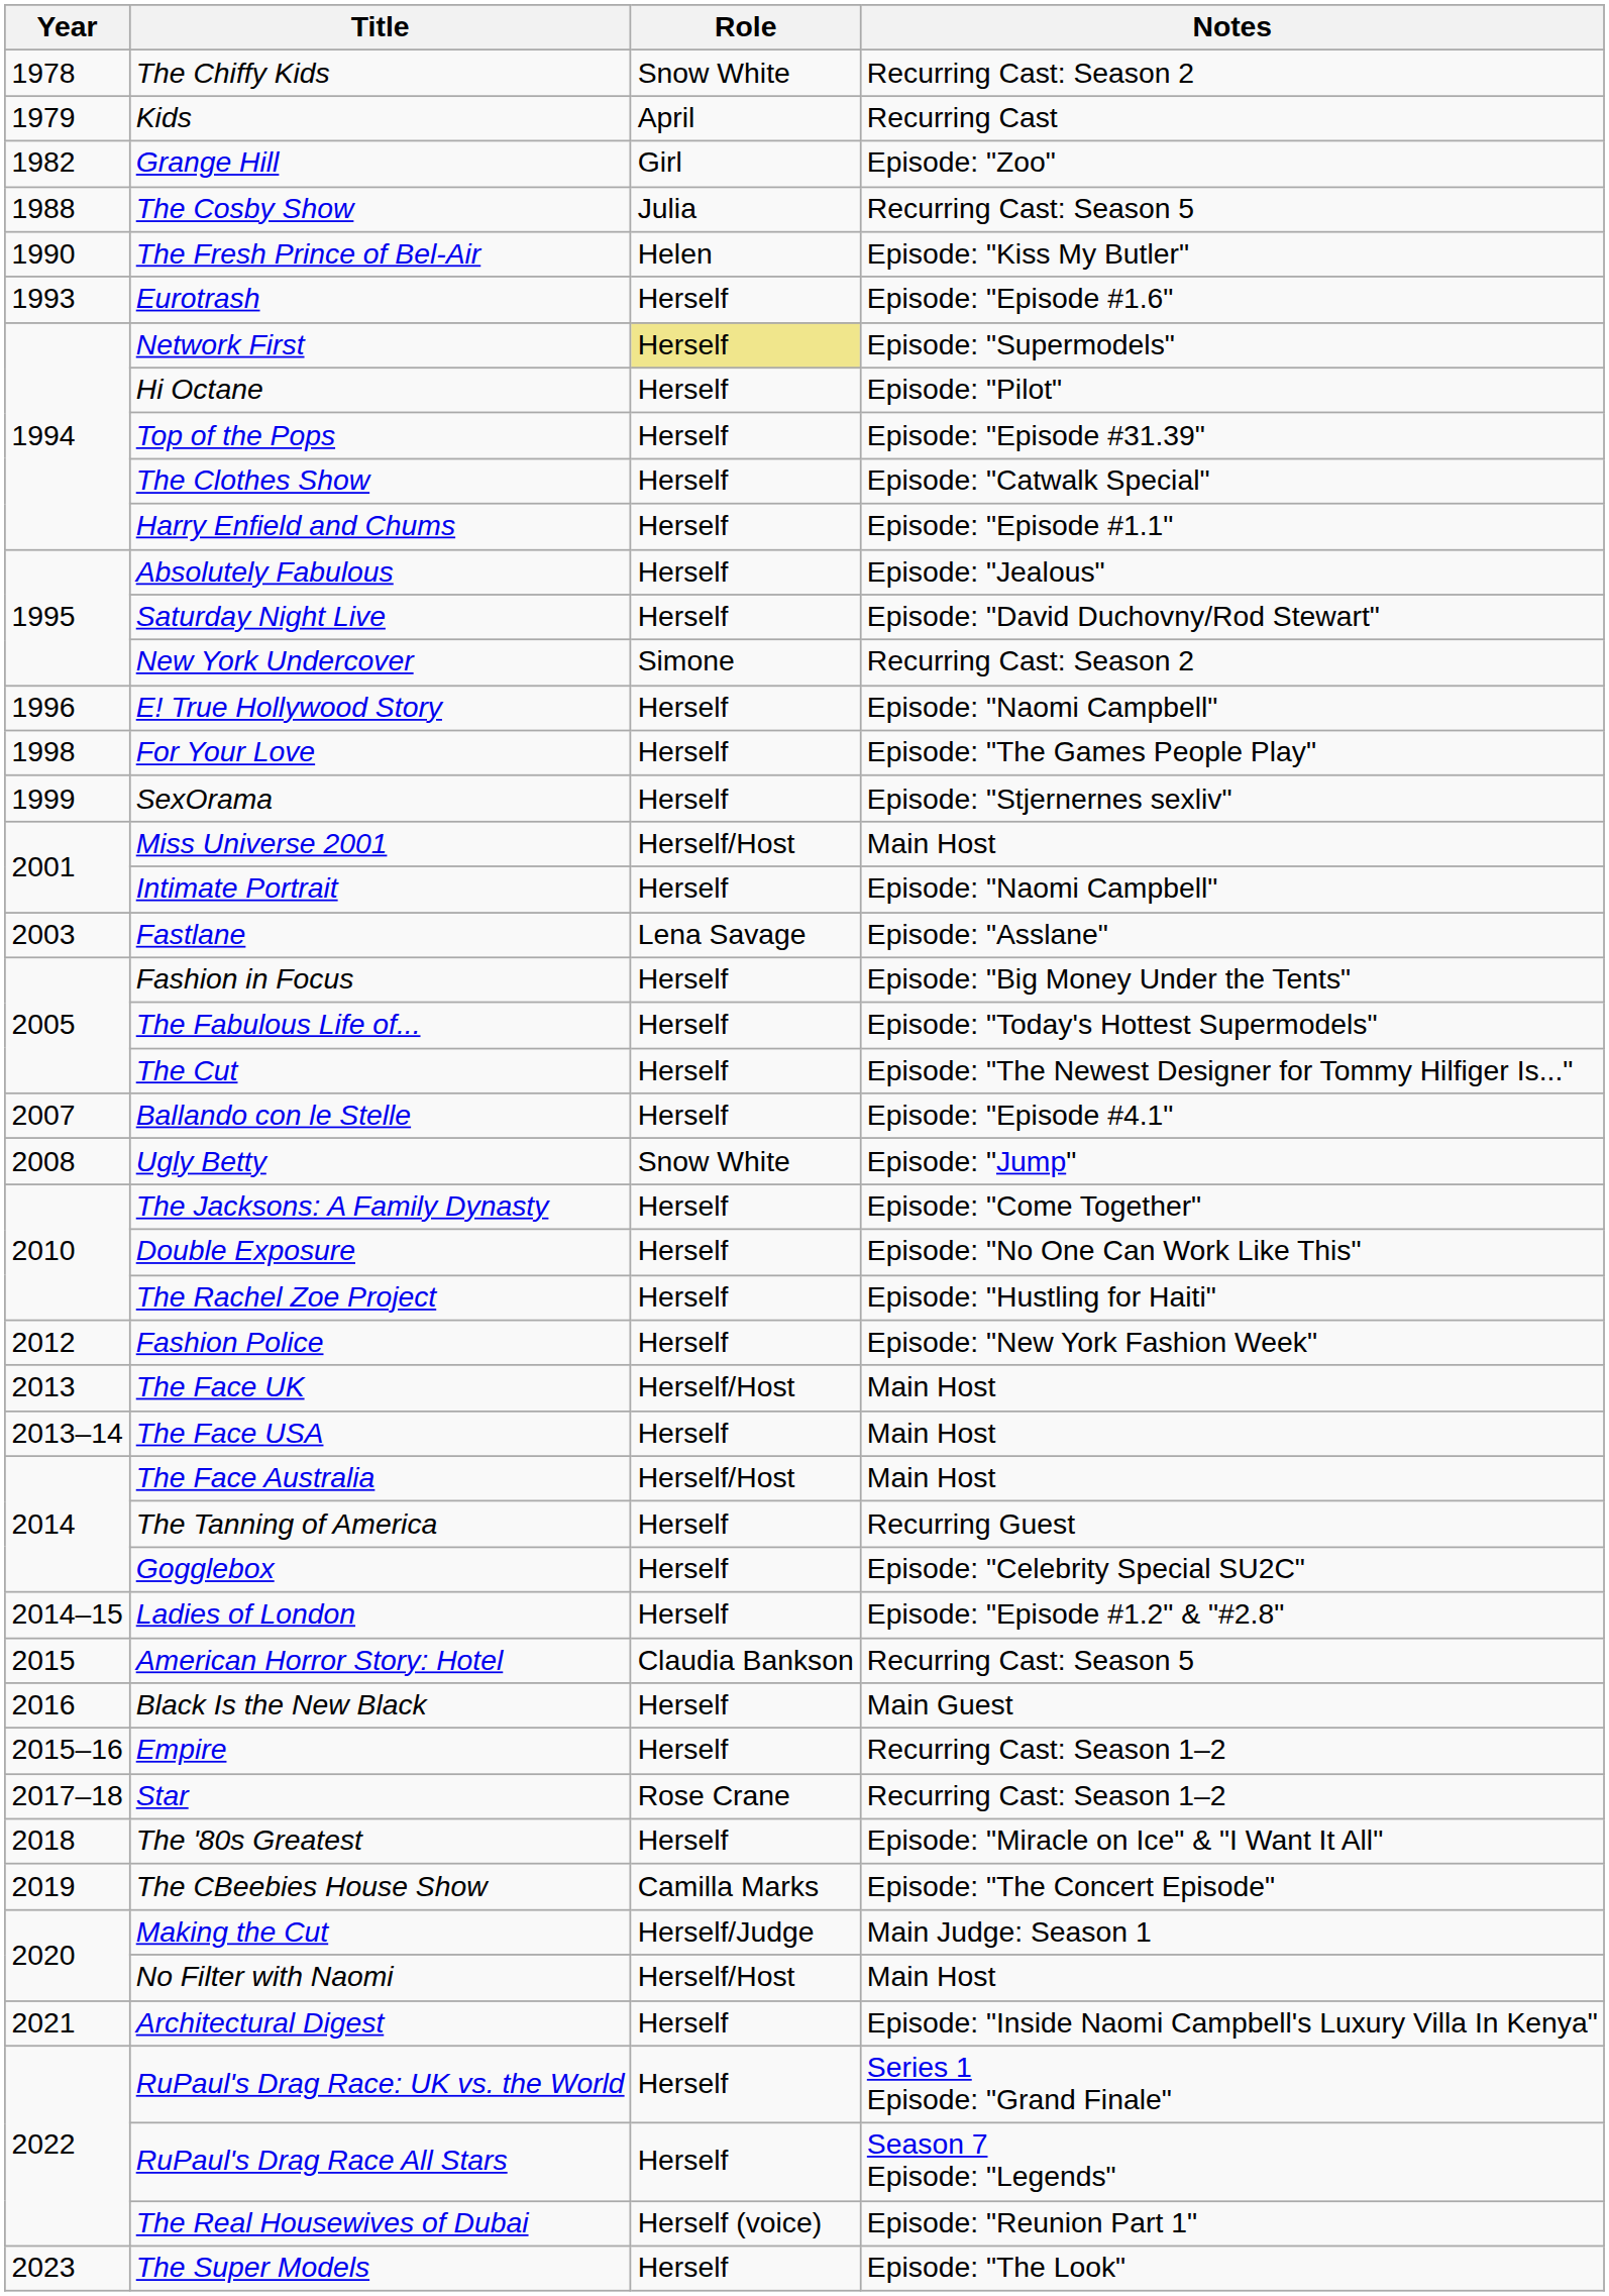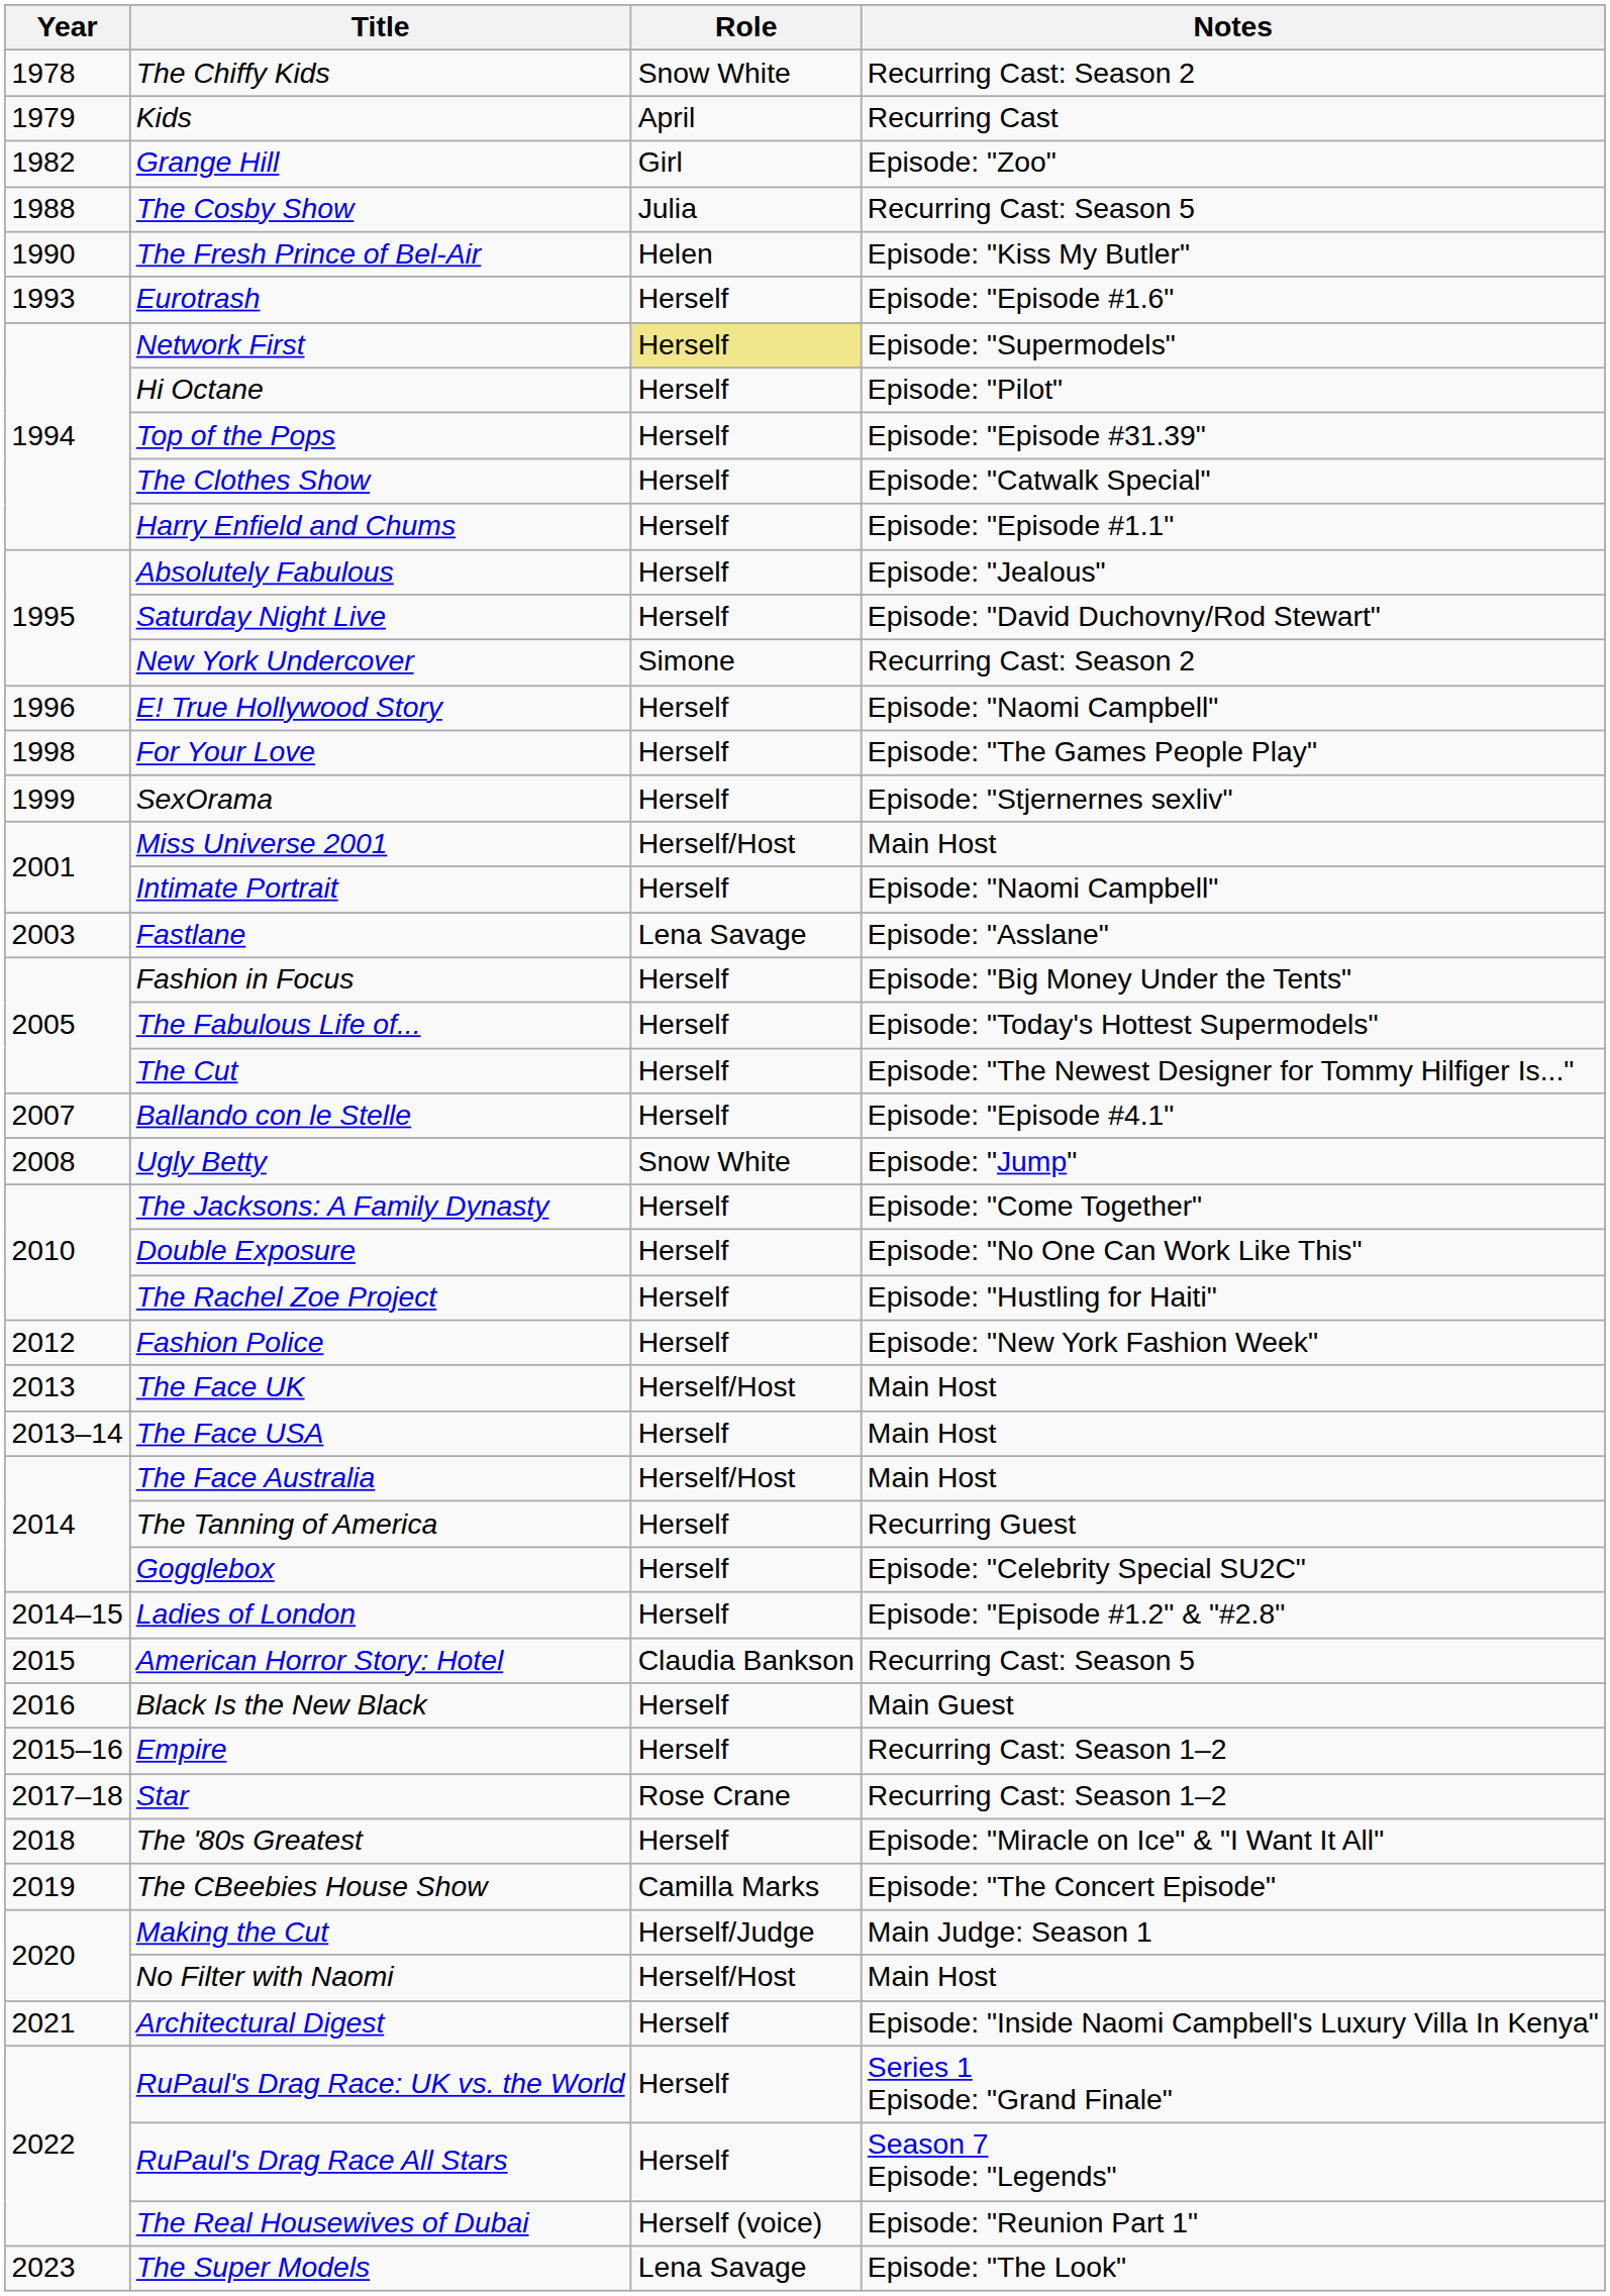 <table class="wikitable sortable">
 <tr>
 <th>Year</th>
 <th>Title</th>
 <th>Role</th>
 <th>Notes</th>
 </tr>
 <tr>
 <td>1978</td>
 <td><em>The Chiffy Kids</em></td>
 <td>Snow White</td>
 <td>Recurring Cast: Season 2</td>
 </tr>
 <tr>
 <td>1979</td>
 <td><em>Kids</em></td>
 <td>April</td>
 <td>Recurring Cast</td>
 </tr>
 <tr>
 <td>1982</td>
 <td><em><a href='#'>Grange Hill</a></em></td>
 <td>Girl</td>
 <td>Episode: "Zoo"</td>
 </tr>
 <tr>
 <td>1988</td>
 <td><em><a href='#'>The Cosby Show</a></em></td>
 <td>Julia</td>
 <td>Recurring Cast: Season 5</td>
 </tr>
 <tr>
 <td>1990</td>
 <td><em><a href='#'>The Fresh Prince of Bel-Air</a></em></td>
 <td>Helen</td>
 <td>Episode: "Kiss My Butler"</td>
 </tr>
 <tr>
 <td>1993</td>
 <td><em><a href='#'>Eurotrash</a></em></td>
 <td>Herself</td>
 <td>Episode: "Episode #1.6"</td>
 </tr>
 <tr>
 <td rowspan="5">1994</td>
 <td><em><a href='#'>Network First</a></em></td>
 <td style="background: khaki;">Herself</td>
 <td>Episode: "Supermodels"</td>
 </tr>
 <tr>
 <td><em>Hi Octane</em></td>
 <td>Herself</td>
 <td>Episode: "Pilot"</td>
 </tr>
 <tr>
 <td><em><a href='#'>Top of the Pops</a></em></td>
 <td>Herself</td>
 <td>Episode: "Episode #31.39"</td>
 </tr>
 <tr>
 <td><em><a href='#'>The Clothes Show</a></em></td>
 <td>Herself</td>
 <td>Episode: "Catwalk Special"</td>
 </tr>
 <tr>
 <td><em><a href='#'>Harry Enfield and Chums</a></em></td>
 <td>Herself</td>
 <td>Episode: "Episode #1.1"</td>
 </tr>
 <tr>
 <td rowspan="3">1995</td>
 <td><em><a href='#'>Absolutely Fabulous</a></em></td>
 <td>Herself</td>
 <td>Episode: "Jealous"</td>
 </tr>
 <tr>
 <td><em><a href='#'>Saturday Night Live</a></em></td>
 <td>Herself</td>
 <td>Episode: "David Duchovny/Rod Stewart"</td>
 </tr>
 <tr>
 <td><em><a href='#'>New York Undercover</a></em></td>
 <td>Simone</td>
 <td>Recurring Cast: Season 2</td>
 </tr>
 <tr>
 <td>1996</td>
 <td><em><a href='#'>E! True Hollywood Story</a></em></td>
 <td>Herself</td>
 <td>Episode: "Naomi Campbell"</td>
 </tr>
 <tr>
 <td>1998</td>
 <td><em><a href='#'>For Your Love</a></em></td>
 <td>Herself</td>
 <td>Episode: "The Games People Play"</td>
 </tr>
 <tr>
 <td>1999</td>
 <td><em>SexOrama</em></td>
 <td>Herself</td>
 <td>Episode: "Stjernernes sexliv"</td>
 </tr>
 <tr>
 <td rowspan="2">2001</td>
 <td><em><a href='#'>Miss Universe 2001</a></em></td>
 <td>Herself/Host</td>
 <td>Main Host</td>
 </tr>
 <tr>
 <td><em><a href='#'>Intimate Portrait</a></em></td>
 <td>Herself</td>
 <td>Episode: "Naomi Campbell"</td>
 </tr>
 <tr>
 <td>2003</td>
 <td><em><a href='#'>Fastlane</a></em></td>
 <td>Lena Savage</td>
 <td>Episode: "Asslane"</td>
 </tr>
 <tr>
 <td rowspan="3">2005</td>
 <td><em>Fashion in Focus</em></td>
 <td>Herself</td>
 <td>Episode: "Big Money Under the Tents"</td>
 </tr>
 <tr>
 <td><em><a href='#'>The Fabulous Life of...</a></em></td>
 <td>Herself</td>
 <td>Episode: "Today's Hottest Supermodels"</td>
 </tr>
 <tr>
 <td><em><a href='#'>The Cut</a></em></td>
 <td>Herself</td>
 <td>Episode: "The Newest Designer for Tommy Hilfiger Is..."</td>
 </tr>
 <tr>
 <td>2007</td>
 <td><em><a href='#'>Ballando con le Stelle</a></em></td>
 <td>Herself</td>
 <td>Episode: "Episode #4.1"</td>
 </tr>
 <tr>
 <td>2008</td>
 <td><em><a href='#'>Ugly Betty</a></em></td>
 <td>Snow White</td>
 <td>Episode: "<a href='#'>Jump</a>"</td>
 </tr>
 <tr>
 <td rowspan="3">2010</td>
 <td><em><a href='#'>The Jacksons: A Family Dynasty</a></em></td>
 <td>Herself</td>
 <td>Episode: "Come Together"</td>
 </tr>
 <tr>
 <td><em><a href='#'>Double Exposure</a></em></td>
 <td>Herself</td>
 <td>Episode: "No One Can Work Like This"</td>
 </tr>
 <tr>
 <td><em><a href='#'>The Rachel Zoe Project</a></em></td>
 <td>Herself</td>
 <td>Episode: "Hustling for Haiti"</td>
 </tr>
 <tr>
 <td>2012</td>
 <td><em><a href='#'>Fashion Police</a></em></td>
 <td>Herself</td>
 <td>Episode: "New York Fashion Week"</td>
 </tr>
 <tr>
 <td>2013</td>
 <td><em><a href='#'>The Face UK</a></em></td>
 <td>Herself/Host</td>
 <td>Main Host</td>
 </tr>
 <tr>
 <td>2013–14</td>
 <td><em><a href='#'>The Face USA</a></em></td>
 <td>Herself</td>
 <td>Main Host</td>
 </tr>
 <tr>
 <td rowspan="3">2014</td>
 <td><em><a href='#'>The Face Australia</a></em></td>
 <td>Herself/Host</td>
 <td>Main Host</td>
 </tr>
 <tr>
 <td><em>The Tanning of America</em></td>
 <td>Herself</td>
 <td>Recurring Guest</td>
 </tr>
 <tr>
 <td><em><a href='#'>Gogglebox</a></em></td>
 <td>Herself</td>
 <td>Episode: "Celebrity Special SU2C"</td>
 </tr>
 <tr>
 <td>2014–15</td>
 <td><em><a href='#'>Ladies of London</a></em></td>
 <td>Herself</td>
 <td>Episode: "Episode #1.2" & "#2.8"</td>
 </tr>
 <tr>
 <td>2015</td>
 <td><em><a href='#'>American Horror Story: Hotel</a></em></td>
 <td>Claudia Bankson</td>
 <td>Recurring Cast: Season 5</td>
 </tr>
 <tr>
 <td>2016</td>
 <td><em>Black Is the New Black</em></td>
 <td>Herself</td>
 <td>Main Guest</td>
 </tr>
 <tr>
 <td>2015–16</td>
 <td><em><a href='#'>Empire</a></em></td>
 <td>Herself</td>
 <td>Recurring Cast: Season 1–2</td>
 </tr>
 <tr>
 <td>2017–18</td>
 <td><em><a href='#'>Star</a></em></td>
 <td>Rose Crane</td>
 <td>Recurring Cast: Season 1–2</td>
 </tr>
 <tr>
 <td>2018</td>
 <td><em>The '80s Greatest</em></td>
 <td>Herself</td>
 <td>Episode: "Miracle on Ice" & "I Want It All"</td>
 </tr>
 <tr>
 <td>2019</td>
 <td><em>The CBeebies House Show</em></td>
 <td>Camilla Marks</td>
 <td>Episode: "The Concert Episode"</td>
 </tr>
 <tr>
 <td rowspan="2">2020</td>
 <td><em><a href='#'>Making the Cut</a></em></td>
 <td>Herself/Judge</td>
 <td>Main Judge: Season 1</td>
 </tr>
 <tr>
 <td><em>No Filter with Naomi</em></td>
 <td>Herself/Host</td>
 <td>Main Host</td>
 </tr>
 <tr>
 <td>2021</td>
 <td><em><a href='#'>Architectural Digest</a></em></td>
 <td>Herself</td>
 <td>Episode: "Inside Naomi Campbell's Luxury Villa In Kenya"</td>
 </tr>
 <tr>
 <td rowspan="3">2022</td>
 <td><em><a href='#'>RuPaul's Drag Race: UK vs. the World</a></em></td>
 <td>Herself</td>
 <td><a href='#'>Series 1</a><br>Episode: "Grand Finale"</td>
 </tr>
 <tr>
 <td><em><a href='#'>RuPaul's Drag Race All Stars</a></em></td>
 <td>Herself</td>
 <td><a href='#'>Season 7</a><br>Episode: "Legends"</td>
 </tr>
 <tr>
 <td><em><a href='#'>The Real Housewives of Dubai</a></em></td>
 <td>Herself (voice)</td>
 <td>Episode: "Reunion Part 1"</td>
 </tr>
 <tr>
 <td>2023</td>
 <td><em><a href='#'>The Super Models</a></em></td>
-<td>Herself</td>
+<td>Lena Savage</td>
 <td>Episode: "The Look"</td>
 </tr>
 </table>
